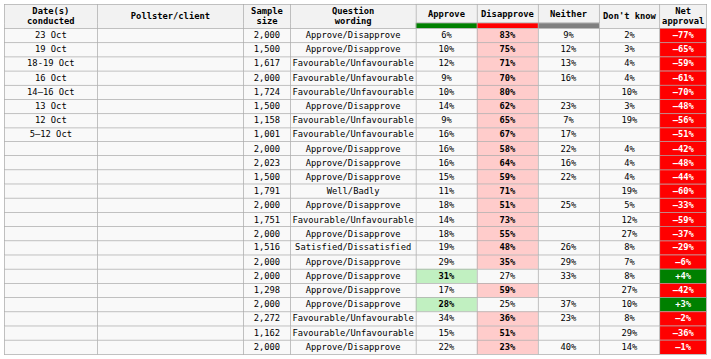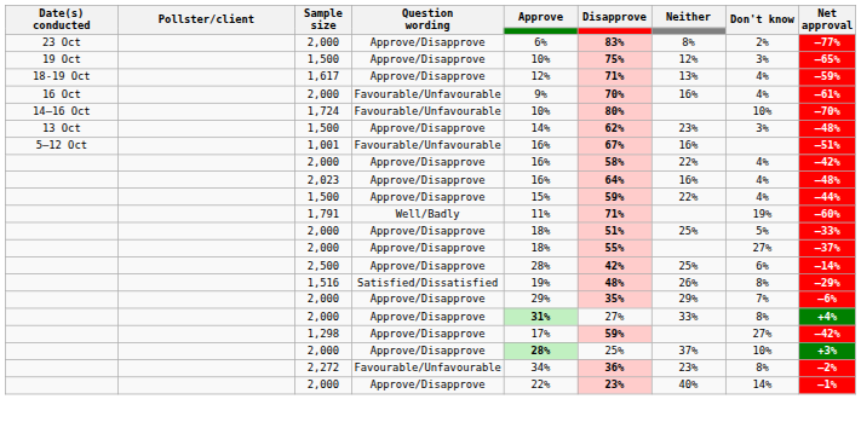 <table class="wikitable collapsible sortable mw-datatable" style="text-align:center;font-size:95%;line-height:14px;">
 <tr>
 <th rowspan="2" style="width:125px;">Date(s)<br>conducted</th>
 <th rowspan="2" style="width:200px;">Pollster/client</th>
 <th rowspan="2" style="width:60px;">Sample size</th>
 <th rowspan="2" style="width:120px;">Question<br>wording</th>
 <th class="unsortable" style="width:80px;">Approve</th>
 <th class="unsortable" style="width: 80px;">Disapprove</th>
 <th class="unsortable" style="width:80px;">Neither</th>
 <th rowspan="2" class="unsortable" style="width:80px;">Don't know</th>
 <th rowspan="2" class="unsortable" style="width:20px;">Net approval</th>
 </tr>
 <tr>
 <th class="unsortable" style="color:inherit;background:green;width:60px;"></th>
 <th class="unsortable" style="color:inherit;background:red;width:60px;"></th>
 <th class="unsortable" style="color:inherit;background:grey;width:60px;"></th>
 </tr>
 <tr>
 <td>23 Oct</td>
 <td></td>
 <td>2,000</td>
 <td>Approve/Disapprove</td>
 <td>6%</td>
 <td style="background:#ffcccb"><strong>83%</strong></td>
-<td>9%</td>
+<td>8%</td>
 <td>2%</td>
 <td style="background:red;color:white"><strong>–77%</strong></td>
 </tr>
 <tr>
 <td>19 Oct</td>
 <td></td>
 <td>1,500</td>
 <td>Approve/Disapprove</td>
 <td>10%</td>
 <td style="background:#ffcccb"><strong>75%</strong></td>
 <td>12%</td>
 <td>3%</td>
 <td style="background:red;color:white"><strong>–65%</strong></td>
 </tr>
 <tr>
 <td>18-19 Oct</td>
 <td></td>
 <td>1,617</td>
-<td>Favourable/Unfavourable</td>
+<td>Approve/Disapprove</td>
 <td>12%</td>
 <td style="background:#ffcccb"><strong>71%</strong></td>
 <td>13%</td>
 <td>4%</td>
 <td style="background:red;color:white"><strong>–59%</strong></td>
 </tr>
 <tr>
 <td>16 Oct</td>
 <td></td>
 <td>2,000</td>
 <td>Favourable/Unfavourable</td>
 <td>9%</td>
 <td style="background:#ffcccb"><strong>70%</strong></td>
 <td>16%</td>
 <td>4%</td>
 <td style="background:red;color:white"><strong>–61%</strong></td>
 </tr>
 <tr>
 <td>14–16 Oct</td>
 <td></td>
 <td>1,724</td>
 <td>Favourable/Unfavourable</td>
 <td>10%</td>
 <td style="background:#ffcccb"><strong>80%</strong></td>
 <td></td>
 <td>10%</td>
 <td style="background:red;color:white"><strong>–70%</strong></td>
 </tr>
 <tr>
 <td>13 Oct</td>
 <td></td>
 <td>1,500</td>
 <td>Approve/Disapprove</td>
 <td>14%</td>
 <td style="background:#ffcccb"><strong>62%</strong></td>
 <td>23%</td>
 <td>3%</td>
 <td style="background:red;color:white"><strong>–48%</strong></td>
 </tr>
 <tr>
-<td>12 Oct</td>
-<td></td>
-<td>1,158</td>
-<td>Favourable/Unfavourable</td>
-<td>9%</td>
-<td style="background:#ffcccb"><strong>65%</strong></td>
-<td>7%</td>
-<td>19%</td>
-<td style="background:red;color:white"><strong>–56%</strong></td>
-</tr>
-<tr>
 <td>5–12 Oct</td>
 <td></td>
 <td>1,001</td>
 <td>Favourable/Unfavourable</td>
 <td>16%</td>
 <td style="background:#ffcccb"><strong>67%</strong></td>
-<td>17%</td>
+<td>16%</td>
 <td></td>
 <td style="background:red;color:white"><strong>–51%</strong></td>
 </tr>
 <tr>
 <td></td>
 <td></td>
 <td>2,000</td>
 <td>Approve/Disapprove</td>
 <td>16%</td>
 <td style="background:#ffcccb"><strong>58%</strong></td>
 <td>22%</td>
 <td>4%</td>
 <td style="background:red;color:white"><strong>–42%</strong></td>
 </tr>
 <tr>
 <td></td>
 <td></td>
 <td>2,023</td>
 <td>Approve/Disapprove</td>
 <td>16%</td>
 <td style="background:#ffcccb"><strong>64%</strong></td>
 <td>16%</td>
 <td>4%</td>
 <td style="background:red;color:white"><strong>–48%</strong></td>
 </tr>
 <tr>
 <td></td>
 <td></td>
 <td>1,500</td>
 <td>Approve/Disapprove</td>
 <td>15%</td>
 <td style="background:#ffcccb"><strong>59%</strong></td>
 <td>22%</td>
 <td>4%</td>
 <td style="background:red;color:white"><strong>–44%</strong></td>
 </tr>
 <tr>
 <td></td>
 <td></td>
 <td>1,791</td>
 <td>Well/Badly</td>
 <td>11%</td>
 <td style="background:#ffcccb"><strong>71%</strong></td>
 <td></td>
 <td>19%</td>
 <td style="background:red;color:white"><strong>–60%</strong></td>
 </tr>
 <tr>
 <td></td>
 <td></td>
 <td>2,000</td>
 <td>Approve/Disapprove</td>
 <td>18%</td>
 <td style="background:#ffcccb"><strong>51%</strong></td>
 <td>25%</td>
 <td>5%</td>
 <td style="background:red;color:white"><strong>–33%</strong></td>
 </tr>
 <tr>
 <td></td>
 <td></td>
-<td>1,751</td>
-<td>Favourable/Unfavourable</td>
-<td>14%</td>
-<td style="background:#ffcccb"><strong>73%</strong></td>
-<td></td>
-<td>12%</td>
-<td style="background:red;color:white"><strong>–59%</strong></td>
-</tr>
-<tr>
-<td></td>
-<td></td>
 <td>2,000</td>
 <td>Approve/Disapprove</td>
 <td>18%</td>
 <td style="background:#ffcccb"><strong>55%</strong></td>
 <td></td>
 <td>27%</td>
 <td style="background:red;color:white"><strong>–37%</strong></td>
+</tr>
+<tr>
+<td></td>
+<td></td>
+<td>2,500</td>
+<td>Approve/Disapprove</td>
+<td>28%</td>
+<td style="background:#ffcccb"><strong>42%</strong></td>
+<td>25%</td>
+<td>6%</td>
+<td style="background:red;color:white"><strong>–14%</strong></td>
 </tr>
 <tr>
 <td></td>
 <td></td>
 <td>1,516</td>
 <td>Satisfied/Dissatisfied</td>
 <td>19%</td>
 <td style="background:#ffcccb"><strong>48%</strong></td>
 <td>26%</td>
 <td>8%</td>
 <td style="background:red;color:white"><strong>–29%</strong></td>
 </tr>
 <tr>
 <td></td>
 <td></td>
 <td>2,000</td>
 <td>Approve/Disapprove</td>
 <td>29%</td>
 <td style="background:#ffcccb"><strong>35%</strong></td>
 <td>29%</td>
 <td>7%</td>
 <td style="background:red;color:white"><strong>–6%</strong></td>
 </tr>
 <tr>
 <td></td>
 <td></td>
 <td>2,000</td>
 <td>Approve/Disapprove</td>
 <td style="background:#C1F0C1"><strong>31%</strong></td>
 <td>27%</td>
 <td>33%</td>
 <td>8%</td>
 <td style="background:green;color:white;"><strong>+4%</strong></td>
 </tr>
 <tr>
 <td></td>
 <td></td>
 <td>1,298</td>
 <td>Approve/Disapprove</td>
 <td>17%</td>
 <td style="background:#ffcccb"><strong>59%</strong></td>
 <td></td>
 <td>27%</td>
 <td style="background:red;color:white"><strong>–42%</strong></td>
 </tr>
 <tr>
 <td></td>
 <td></td>
 <td>2,000</td>
 <td>Approve/Disapprove</td>
 <td style="background:#C1F0C1"><strong>28%</strong></td>
 <td>25%</td>
 <td>37%</td>
 <td>10%</td>
 <td style="background:green;color:white;"><strong>+3%</strong></td>
 </tr>
 <tr>
 <td></td>
 <td></td>
 <td>2,272</td>
 <td>Favourable/Unfavourable</td>
 <td>34%</td>
 <td style="background:#ffcccb"><strong>36%</strong></td>
 <td>23%</td>
 <td>8%</td>
 <td style="background:red;color:white"><strong>–2%</strong></td>
 </tr>
 <tr>
 <td></td>
 <td></td>
-<td>1,162</td>
-<td>Favourable/Unfavourable</td>
-<td>15%</td>
-<td style="background:#ffcccb"><strong>51%</strong></td>
-<td></td>
-<td>29%</td>
-<td style="background:red;color:white"><strong>–36%</strong></td>
-</tr>
-<tr>
-<td></td>
-<td></td>
 <td>2,000</td>
 <td>Approve/Disapprove</td>
 <td>22%</td>
 <td style="background:#ffcccb"><strong>23%</strong></td>
 <td>40%</td>
 <td>14%</td>
 <td style="background:red;color:white"><strong>–1%</strong></td>
 </tr>
 </table>
